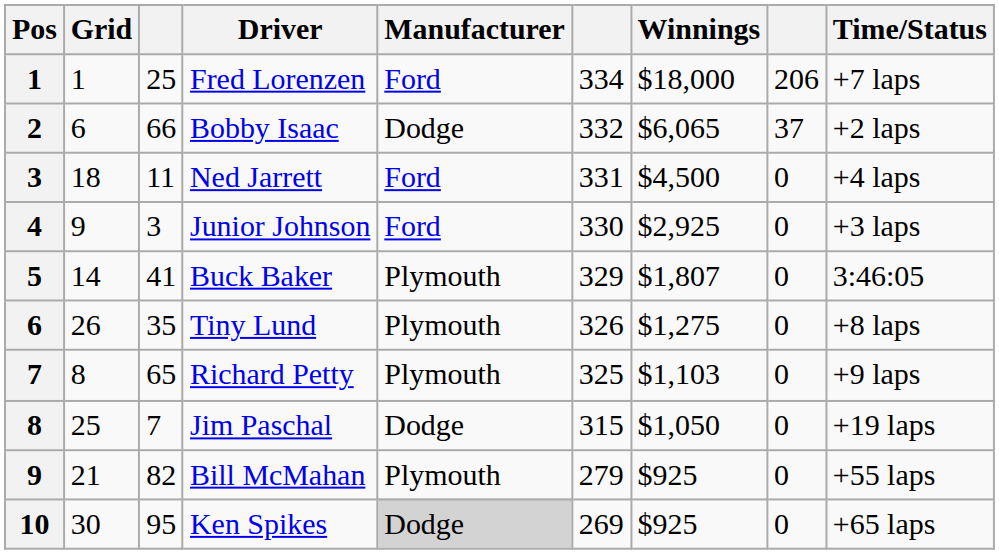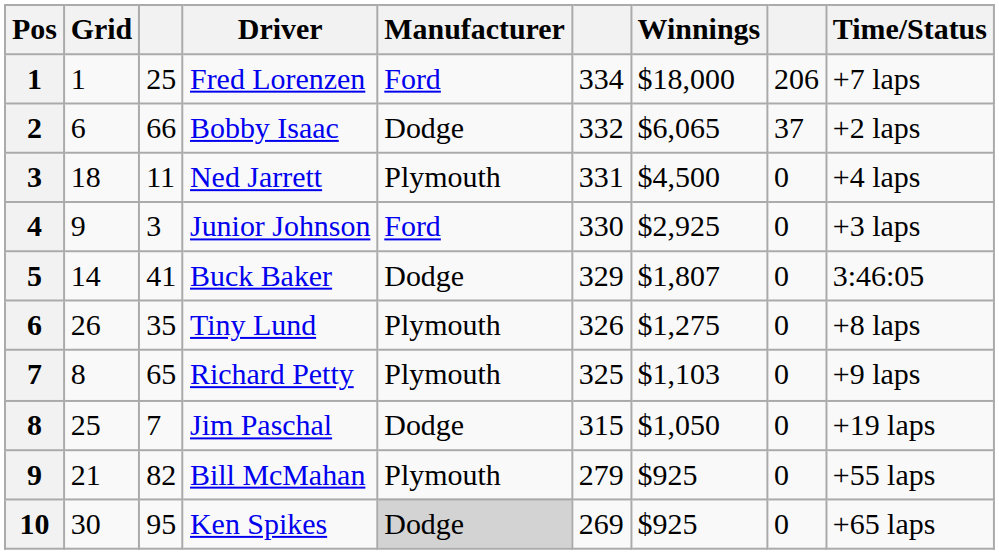 <table class="sortable wikitable" style="font-size:95%">
 <tr>
 <th>Pos</th>
 <th>Grid</th>
 <th></th>
 <th>Driver</th>
 <th>Manufacturer</th>
 <th></th>
 <th>Winnings</th>
 <th></th>
 <th>Time/Status</th>
 </tr>
 <tr>
 <th>1</th>
 <td>1</td>
 <td>25</td>
 <td><a href='#'>Fred Lorenzen</a></td>
 <td><a href='#'>Ford</a></td>
 <td>334</td>
 <td>$18,000</td>
 <td>206</td>
 <td>+7 laps</td>
 </tr>
 <tr>
 <th>2</th>
 <td>6</td>
 <td>66</td>
 <td><a href='#'>Bobby Isaac</a></td>
 <td>Dodge</td>
 <td>332</td>
 <td>$6,065</td>
 <td>37</td>
 <td>+2 laps</td>
 </tr>
 <tr>
 <th>3</th>
 <td>18</td>
 <td>11</td>
 <td><a href='#'>Ned Jarrett</a></td>
-<td><a href='#'>Ford</a></td>
+<td>Plymouth</td>
 <td>331</td>
 <td>$4,500</td>
 <td>0</td>
 <td>+4 laps</td>
 </tr>
 <tr>
 <th>4</th>
 <td>9</td>
 <td>3</td>
 <td><a href='#'>Junior Johnson</a></td>
 <td><a href='#'>Ford</a></td>
 <td>330</td>
 <td>$2,925</td>
 <td>0</td>
 <td>+3 laps</td>
 </tr>
 <tr>
 <th>5</th>
 <td>14</td>
 <td>41</td>
 <td><a href='#'>Buck Baker</a></td>
-<td>Plymouth</td>
+<td>Dodge</td>
 <td>329</td>
 <td>$1,807</td>
 <td>0</td>
 <td>3:46:05</td>
 </tr>
 <tr>
 <th>6</th>
 <td>26</td>
 <td>35</td>
 <td><a href='#'>Tiny Lund</a></td>
 <td>Plymouth</td>
 <td>326</td>
 <td>$1,275</td>
 <td>0</td>
 <td>+8 laps</td>
 </tr>
 <tr>
 <th>7</th>
 <td>8</td>
 <td>65</td>
 <td><a href='#'>Richard Petty</a></td>
 <td>Plymouth</td>
 <td>325</td>
 <td>$1,103</td>
 <td>0</td>
 <td>+9 laps</td>
 </tr>
 <tr>
 <th>8</th>
 <td>25</td>
 <td>7</td>
 <td><a href='#'>Jim Paschal</a></td>
 <td>Dodge</td>
 <td>315</td>
 <td>$1,050</td>
 <td>0</td>
 <td>+19 laps</td>
 </tr>
 <tr>
 <th>9</th>
 <td>21</td>
 <td>82</td>
 <td><a href='#'>Bill McMahan</a></td>
 <td>Plymouth</td>
 <td>279</td>
 <td>$925</td>
 <td>0</td>
 <td>+55 laps</td>
 </tr>
 <tr>
 <th>10</th>
 <td>30</td>
 <td>95</td>
 <td><a href='#'>Ken Spikes</a></td>
 <td style="background: lightgrey;">Dodge</td>
 <td>269</td>
 <td>$925</td>
 <td>0</td>
 <td>+65 laps</td>
 </tr>
 </table>
